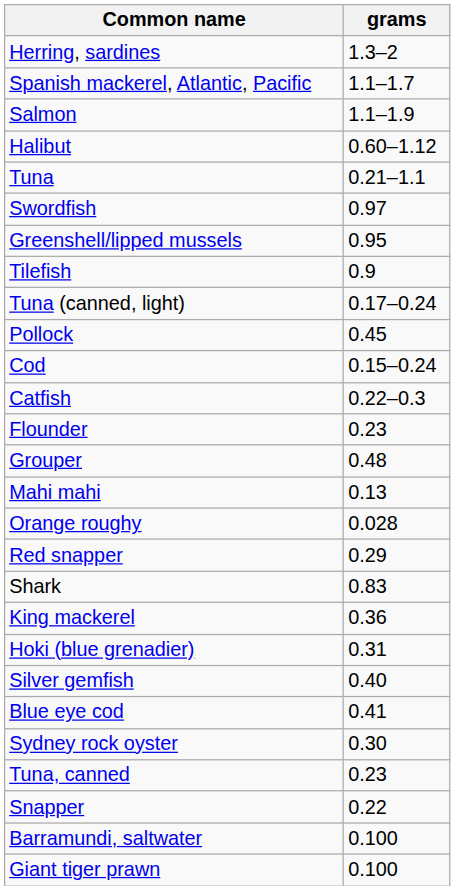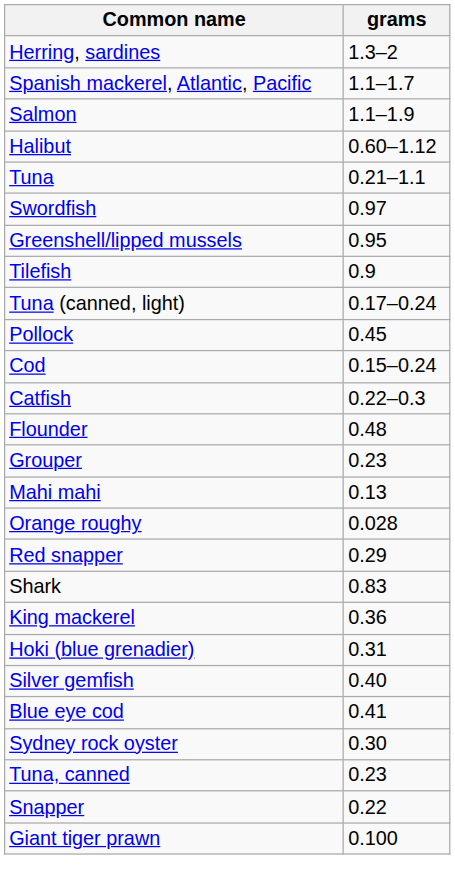 <table class="sortable wikitable" style="border-collapse:collapse;width:360px;">
 <tr>
 <th>Common name</th>
 <th>grams</th>
 </tr>
 <tr>
 <td><a href='#'>Herring</a>, <a href='#'>sardines</a></td>
 <td>1.3–2</td>
 </tr>
 <tr>
 <td><a href='#'>Spanish mackerel</a>, <a href='#'>Atlantic</a>, <a href='#'>Pacific</a></td>
 <td>1.1–1.7</td>
 </tr>
 <tr>
 <td><a href='#'>Salmon</a></td>
 <td>1.1–1.9</td>
 </tr>
 <tr>
 <td><a href='#'>Halibut</a></td>
 <td>0.60–1.12</td>
 </tr>
 <tr>
 <td><a href='#'>Tuna</a></td>
 <td>0.21–1.1</td>
 </tr>
 <tr>
 <td><a href='#'>Swordfish</a></td>
 <td>0.97</td>
 </tr>
 <tr>
 <td><a href='#'>Greenshell/lipped mussels</a></td>
 <td>0.95</td>
 </tr>
 <tr>
 <td><a href='#'>Tilefish</a></td>
 <td>0.9</td>
 </tr>
 <tr>
 <td><a href='#'>Tuna</a> (canned, light)</td>
 <td>0.17–0.24</td>
 </tr>
 <tr>
 <td><a href='#'>Pollock</a></td>
 <td>0.45</td>
 </tr>
 <tr>
 <td><a href='#'>Cod</a></td>
 <td>0.15–0.24</td>
 </tr>
 <tr>
 <td><a href='#'>Catfish</a></td>
 <td>0.22–0.3</td>
 </tr>
 <tr>
 <td><a href='#'>Flounder</a></td>
-<td>0.23</td>
+<td>0.48</td>
 </tr>
 <tr>
 <td><a href='#'>Grouper</a></td>
-<td>0.48</td>
+<td>0.23</td>
 </tr>
 <tr>
 <td><a href='#'>Mahi mahi</a></td>
 <td>0.13</td>
 </tr>
 <tr>
 <td><a href='#'>Orange roughy</a></td>
 <td>0.028</td>
 </tr>
 <tr>
 <td><a href='#'>Red snapper</a></td>
 <td>0.29</td>
 </tr>
 <tr>
 <td>Shark</td>
 <td>0.83</td>
 </tr>
 <tr>
 <td><a href='#'>King mackerel</a></td>
 <td>0.36</td>
 </tr>
 <tr>
 <td><a href='#'>Hoki (blue grenadier)</a></td>
 <td>0.31</td>
 </tr>
 <tr>
 <td><a href='#'>Silver gemfish</a></td>
 <td>0.40</td>
 </tr>
 <tr>
 <td><a href='#'>Blue eye cod</a></td>
 <td>0.41</td>
 </tr>
 <tr>
 <td><a href='#'>Sydney rock oyster</a></td>
 <td>0.30</td>
 </tr>
 <tr>
 <td><a href='#'>Tuna, canned</a></td>
 <td>0.23</td>
 </tr>
 <tr>
 <td><a href='#'>Snapper</a></td>
 <td>0.22</td>
 </tr>
 <tr>
-<td><a href='#'>Barramundi, saltwater</a></td>
-<td>0.100</td>
-</tr>
-<tr>
 <td><a href='#'>Giant tiger prawn</a></td>
 <td>0.100</td>
 </tr>
 </table>
